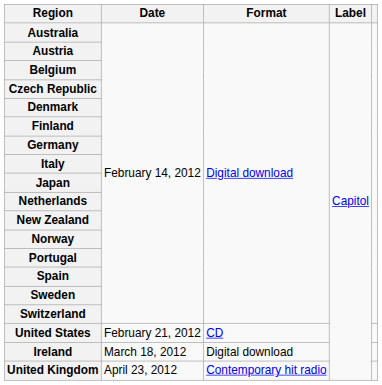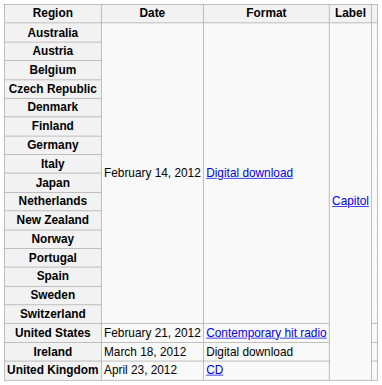 <table class="wikitable plainrowheaders">
 <tr>
 <th scope="col">Region</th>
 <th scope="col">Date</th>
 <th scope="col">Format</th>
 <th scope="col">Label</th>
 <th scope="col"></th>
 </tr>
 <tr>
 <th scope="row">Australia</th>
 <td rowspan="16">February 14, 2012</td>
 <td rowspan="16"><a href='#'>Digital download</a></td>
 <td rowspan="20"><a href='#'>Capitol</a></td>
 <td align="center" rowspan="16"></td>
 </tr>
 <tr>
 <th scope="row">Austria</th>
 </tr>
 <tr>
 <th scope="row">Belgium</th>
 </tr>
 <tr>
 <th scope="row">Czech Republic</th>
 </tr>
 <tr>
 <th scope="row">Denmark</th>
 </tr>
 <tr>
 <th scope="row">Finland</th>
 </tr>
 <tr>
 <th scope="row">Germany</th>
 </tr>
 <tr>
 <th scope="row">Italy</th>
 </tr>
 <tr>
 <th scope="row">Japan</th>
 </tr>
 <tr>
 <th scope="row">Netherlands</th>
 </tr>
 <tr>
 <th scope="row">New Zealand</th>
 </tr>
 <tr>
 <th scope="row">Norway</th>
 </tr>
 <tr>
 <th scope="row">Portugal</th>
 </tr>
 <tr>
 <th scope="row">Spain</th>
 </tr>
 <tr>
 <th scope="row">Sweden</th>
 </tr>
 <tr>
 <th scope="row">Switzerland</th>
 </tr>
 <tr>
 <th scope="row">United States</th>
 <td>February 21, 2012</td>
-<td><a href='#'>CD</a></td>
+<td><a href='#'>Contemporary hit radio</a></td>
 <td align="center"></td>
 </tr>
 <tr>
 <th scope="row">Ireland</th>
 <td rowspan="2">March 18, 2012</td>
 <td rowspan="2">Digital download</td>
 <td align="center" rowspan="2"></td>
 </tr>
 <tr>
 <th rowspan="2" scope="row">United Kingdom</th>
 </tr>
 <tr>
 <td>April 23, 2012</td>
-<td><a href='#'>Contemporary hit radio</a></td>
+<td><a href='#'>CD</a></td>
 <td align="center"></td>
 </tr>
 </table>
